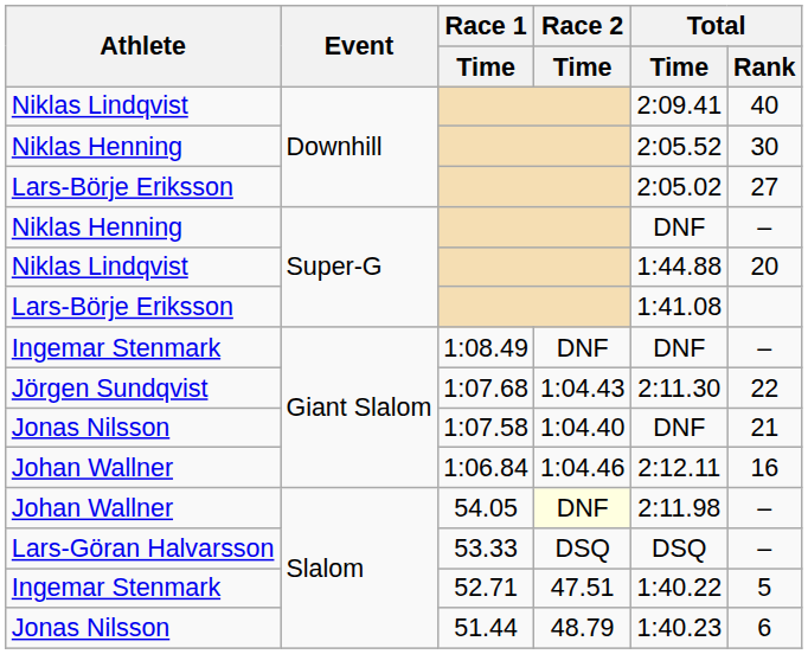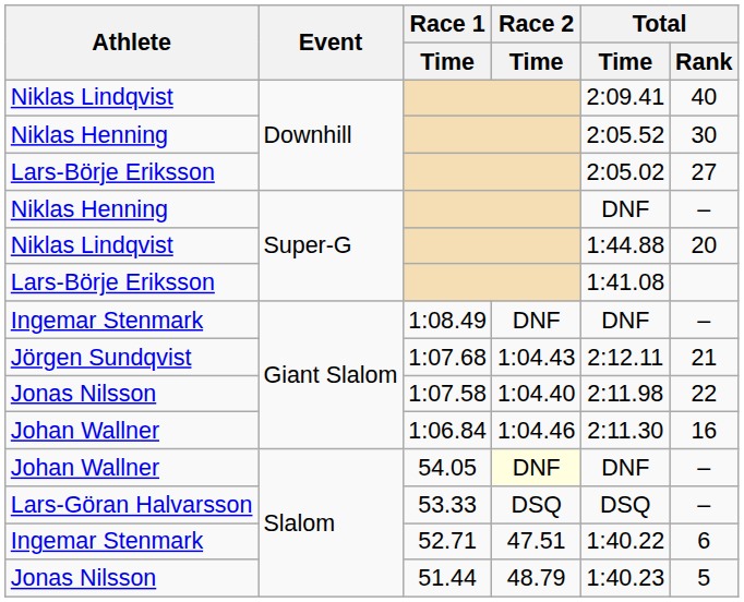 <table class="wikitable" style="font-size:90%">
 <tr>
 <th rowspan="2">Athlete</th>
 <th rowspan="2">Event</th>
 <th>Race 1</th>
 <th>Race 2</th>
 <th colspan="2">Total</th>
 </tr>
 <tr>
 <th>Time</th>
 <th>Time</th>
 <th>Time</th>
 <th>Rank</th>
 </tr>
 <tr>
 <td><a href='#'>Niklas Lindqvist</a></td>
 <td rowspan="3">Downhill</td>
 <td colspan="2" bgcolor="wheat"></td>
 <td align="center">2:09.41</td>
 <td align="center">40</td>
 </tr>
 <tr>
 <td><a href='#'>Niklas Henning</a></td>
 <td colspan="2" bgcolor="wheat"></td>
 <td align="center">2:05.52</td>
 <td align="center">30</td>
 </tr>
 <tr>
 <td><a href='#'>Lars-Börje Eriksson</a></td>
 <td colspan="2" bgcolor="wheat"></td>
 <td align="center">2:05.02</td>
 <td align="center">27</td>
 </tr>
 <tr>
 <td><a href='#'>Niklas Henning</a></td>
 <td rowspan="3">Super-G</td>
 <td colspan="2" bgcolor="wheat"></td>
 <td align="center">DNF</td>
 <td align="center">–</td>
 </tr>
 <tr>
 <td><a href='#'>Niklas Lindqvist</a></td>
 <td colspan="2" bgcolor="wheat"></td>
 <td align="center">1:44.88</td>
 <td align="center">20</td>
 </tr>
 <tr>
 <td><a href='#'>Lars-Börje Eriksson</a></td>
 <td colspan="2" bgcolor="wheat"></td>
 <td align="center">1:41.08</td>
 <td align="center"></td>
 </tr>
 <tr>
 <td><a href='#'>Ingemar Stenmark</a></td>
 <td rowspan="4">Giant Slalom</td>
 <td align="center">1:08.49</td>
 <td align="center">DNF</td>
 <td align="center">DNF</td>
 <td align="center">–</td>
 </tr>
 <tr>
 <td><a href='#'>Jörgen Sundqvist</a></td>
 <td align="center">1:07.68</td>
 <td align="center">1:04.43</td>
-<td align="center">2:11.30</td>
-<td align="center">22</td>
+<td align="center">2:12.11</td>
+<td align="center">21</td>
 </tr>
 <tr>
 <td><a href='#'>Jonas Nilsson</a></td>
 <td align="center">1:07.58</td>
 <td align="center">1:04.40</td>
-<td align="center">DNF</td>
-<td align="center">21</td>
+<td align="center">2:11.98</td>
+<td align="center">22</td>
 </tr>
 <tr>
 <td><a href='#'>Johan Wallner</a></td>
 <td align="center">1:06.84</td>
 <td align="center">1:04.46</td>
-<td align="center">2:12.11</td>
+<td align="center">2:11.30</td>
 <td align="center">16</td>
 </tr>
 <tr>
 <td><a href='#'>Johan Wallner</a></td>
 <td rowspan="4">Slalom</td>
 <td align="center">54.05</td>
 <td align="center" style="background: lightyellow;">DNF</td>
-<td align="center">2:11.98</td>
+<td align="center">DNF</td>
 <td align="center">–</td>
 </tr>
 <tr>
 <td><a href='#'>Lars-Göran Halvarsson</a></td>
 <td align="center">53.33</td>
 <td align="center">DSQ</td>
 <td align="center">DSQ</td>
 <td align="center">–</td>
 </tr>
 <tr>
 <td><a href='#'>Ingemar Stenmark</a></td>
 <td align="center">52.71</td>
 <td align="center">47.51</td>
 <td align="center">1:40.22</td>
-<td align="center">5</td>
+<td align="center">6</td>
 </tr>
 <tr>
 <td><a href='#'>Jonas Nilsson</a></td>
 <td align="center">51.44</td>
 <td align="center">48.79</td>
 <td align="center">1:40.23</td>
-<td align="center">6</td>
+<td align="center">5</td>
 </tr>
 </table>
